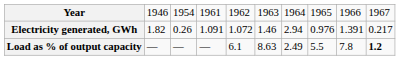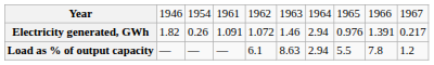 <table class="wikitable">
 <tr>
 <th>Year</th>
 <td>1946</td>
 <td>1954</td>
 <td>1961</td>
 <td>1962</td>
 <td>1963</td>
 <td>1964</td>
 <td>1965</td>
 <td>1966</td>
 <td>1967</td>
 </tr>
 <tr>
 <th>Electricity generated, GWh</th>
 <td>1.82</td>
 <td>0.26</td>
 <td>1.091</td>
 <td>1.072</td>
 <td>1.46</td>
 <td>2.94</td>
 <td>0.976</td>
 <td>1.391</td>
 <td>0.217</td>
 </tr>
 <tr>
 <th>Load as % of output capacity</th>
 <td>—</td>
 <td>—</td>
 <td>—</td>
 <td>6.1</td>
 <td>8.63</td>
-<td>2.49</td>
+<td>2.94</td>
 <td>5.5</td>
 <td>7.8</td>
-<td><strong>1.2</strong></td>
+<td>1.2</td>
 </tr>
 </table>
